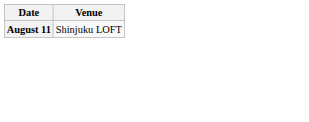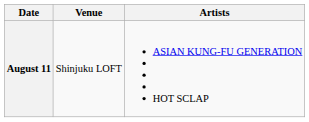 <table class="wikitable">
 <tr>
 <th>Date</th>
 <th>Venue</th>
+<th>Artists</th>
 </tr>
 <tr>
 <th>August 11</th>
 <td>Shinjuku LOFT</td>
+<td><br><ul><li><a href='#'>ASIAN KUNG-FU GENERATION</a></li><li></li><li></li><li></li><li>HOT SCLAP</li></ul></td>
 </tr>
 </table>
